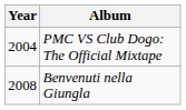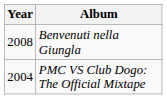 <table class="wikitable">
 <tr>
 <th style="text-align:center; width:10px;">Year</th>
 <th style="text-align:center; width:150px;">Album</th>
 </tr>
 <tr>
+<td style="text-align:center;">2008</td>
+<td><em>Benvenuti nella Giungla</em></td>
+</tr>
+<tr>
 <td style="text-align:center;">2004</td>
 <td><em>PMC VS Club Dogo: The Official Mixtape</em></td>
 </tr>
-<tr>
-<td style="text-align:center;">2008</td>
-<td><em>Benvenuti nella Giungla</em></td>
-</tr>
 </table>
